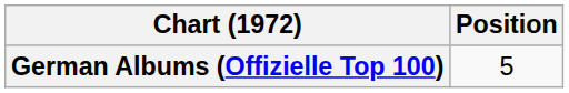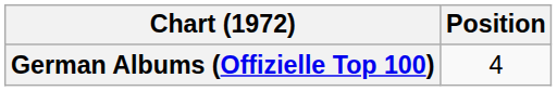 <table class="wikitable plainrowheaders" style="text-align:center">
 <tr>
 <th scope="col">Chart (1972)</th>
 <th scope="col">Position</th>
 </tr>
 <tr>
 <th scope="row">German Albums (<a href='#'>Offizielle Top 100</a>)</th>
-<td>5</td>
+<td>4</td>
 </tr>
 </table>
